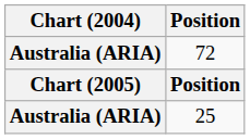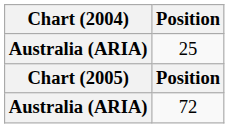 <table class="wikitable plainrowheaders" style="text-align:center">
 <tr>
 <th scope="col">Chart (2004)</th>
 <th scope="col">Position</th>
 </tr>
 <tr>
 <th scope="row">Australia (ARIA)</th>
-<td>72</td>
+<td>25</td>
 </tr>
 <tr>
 <th scope="col">Chart (2005)</th>
 <th scope="col">Position</th>
 </tr>
 <tr>
 <th scope="row">Australia (ARIA)</th>
-<td>25</td>
+<td>72</td>
 </tr>
 </table>
